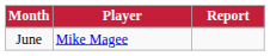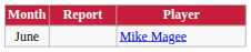 <table class=wikitable>
 <tr>
 <th style="background:#C41E3A; color:white; text-align:center;" width="30">Month</th>
+<th style="background:#C41E3A; color:white; text-align:center;" width="75">Report</th>
 <th style="background:#C41E3A; color:white; text-align:center;" width="150">Player</th>
-<th style="background:#C41E3A; color:white; text-align:center;" width="75">Report</th>
 </tr>
 <tr>
 <td style="text-align:center;">June</td>
+<td style="text-align:center;"></td>
 <td> <a href='#'>Mike Magee</a></td>
-<td style="text-align:center;"></td>
 </tr>
 </table>
